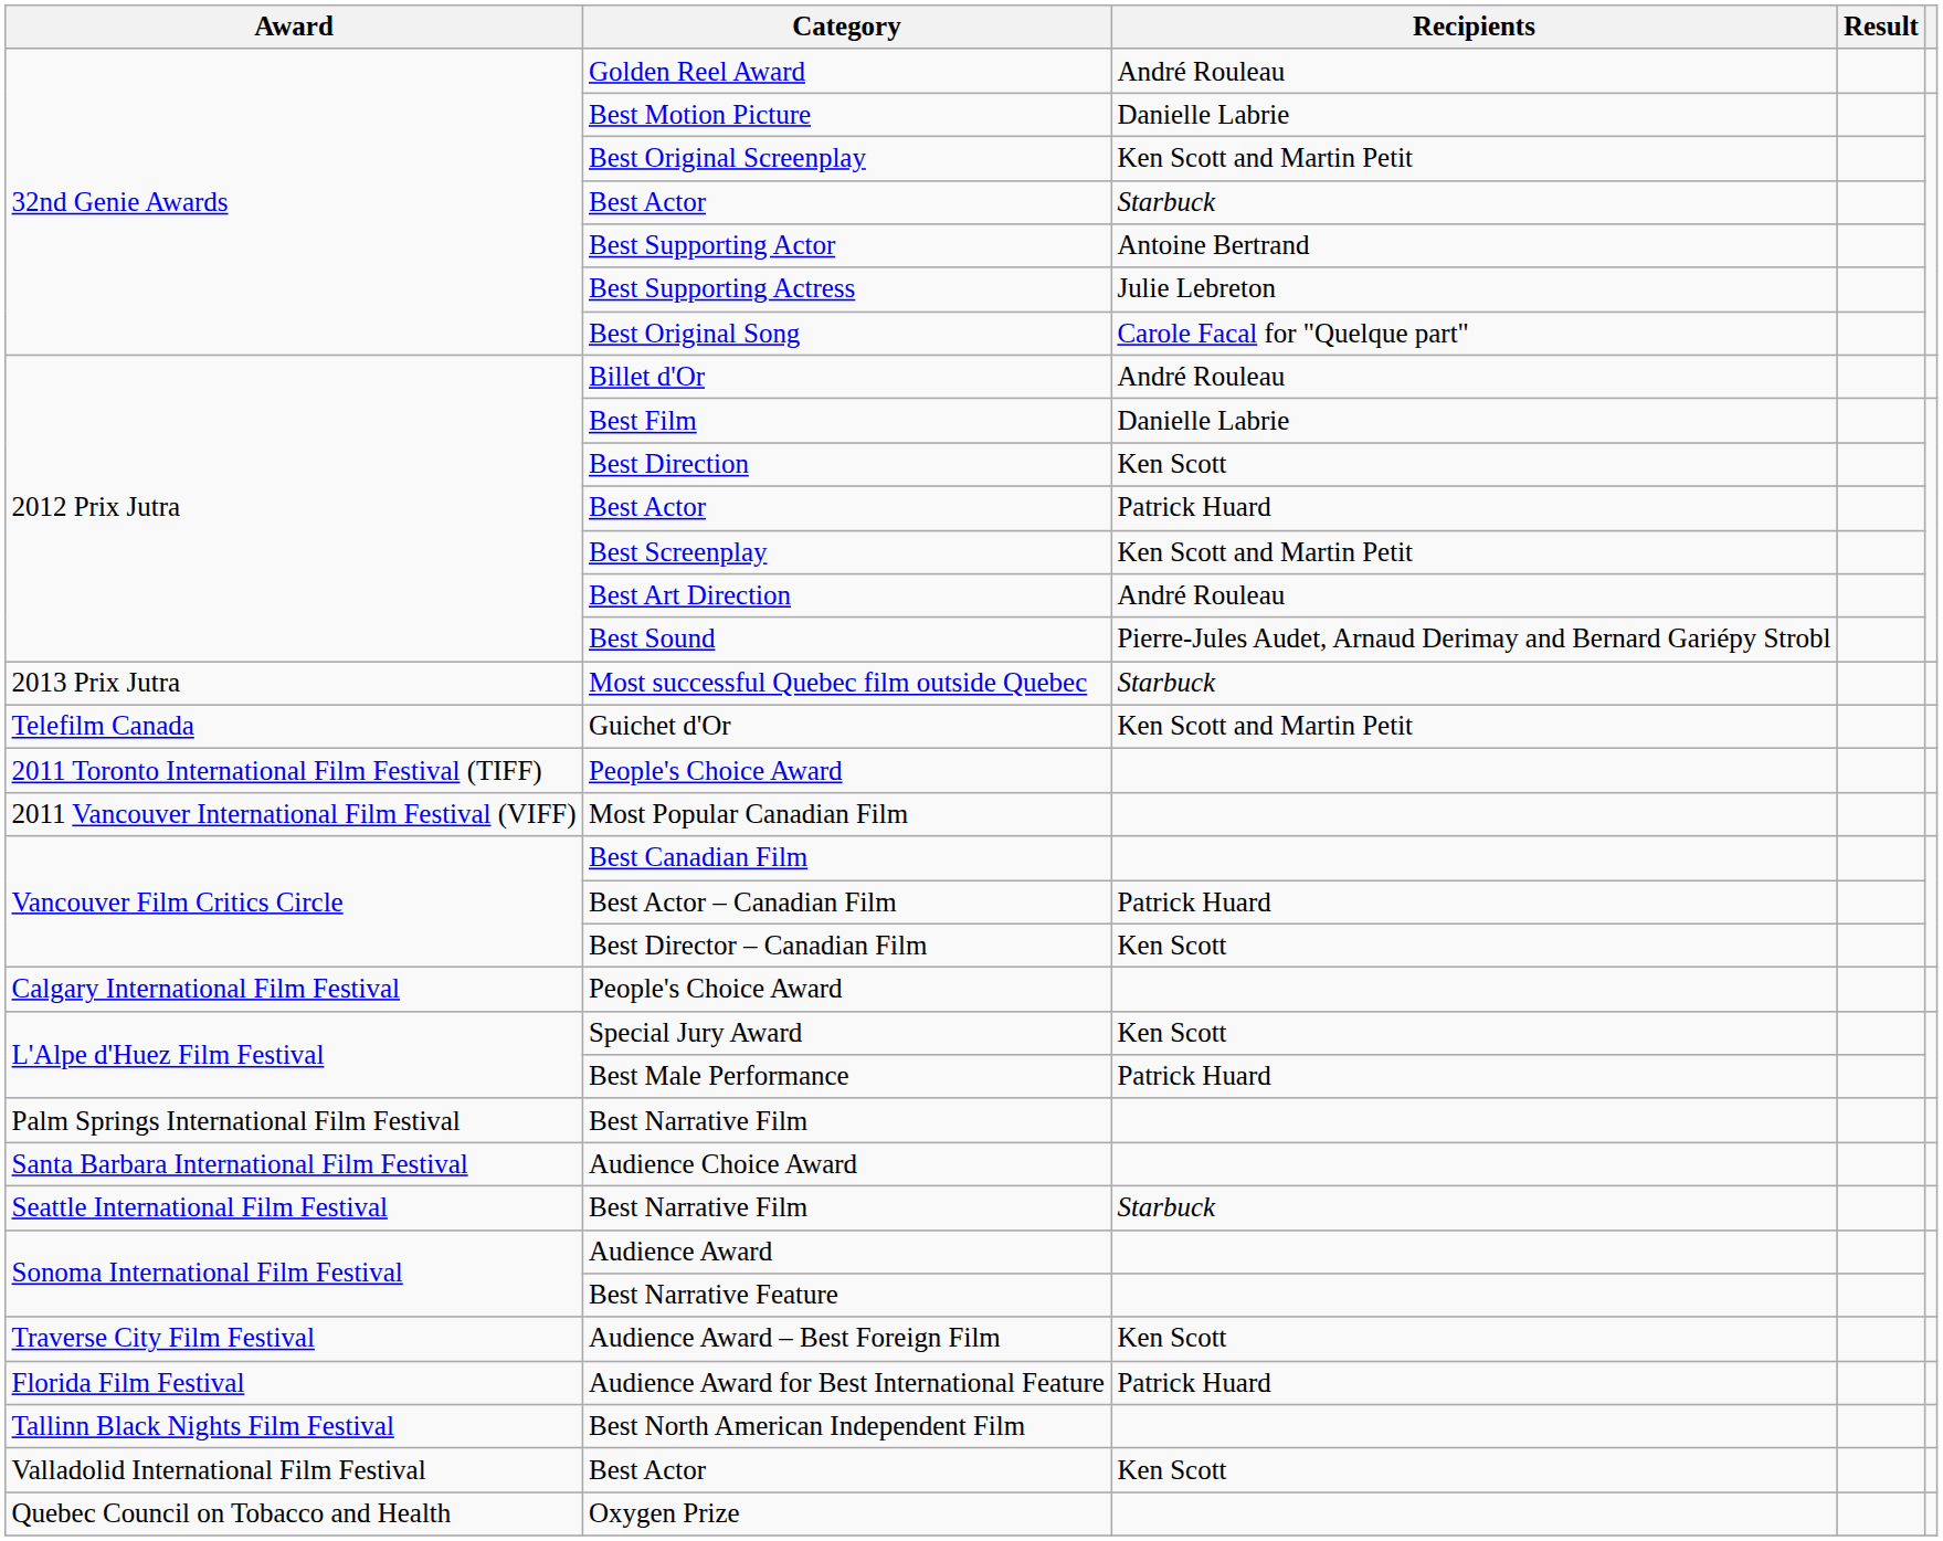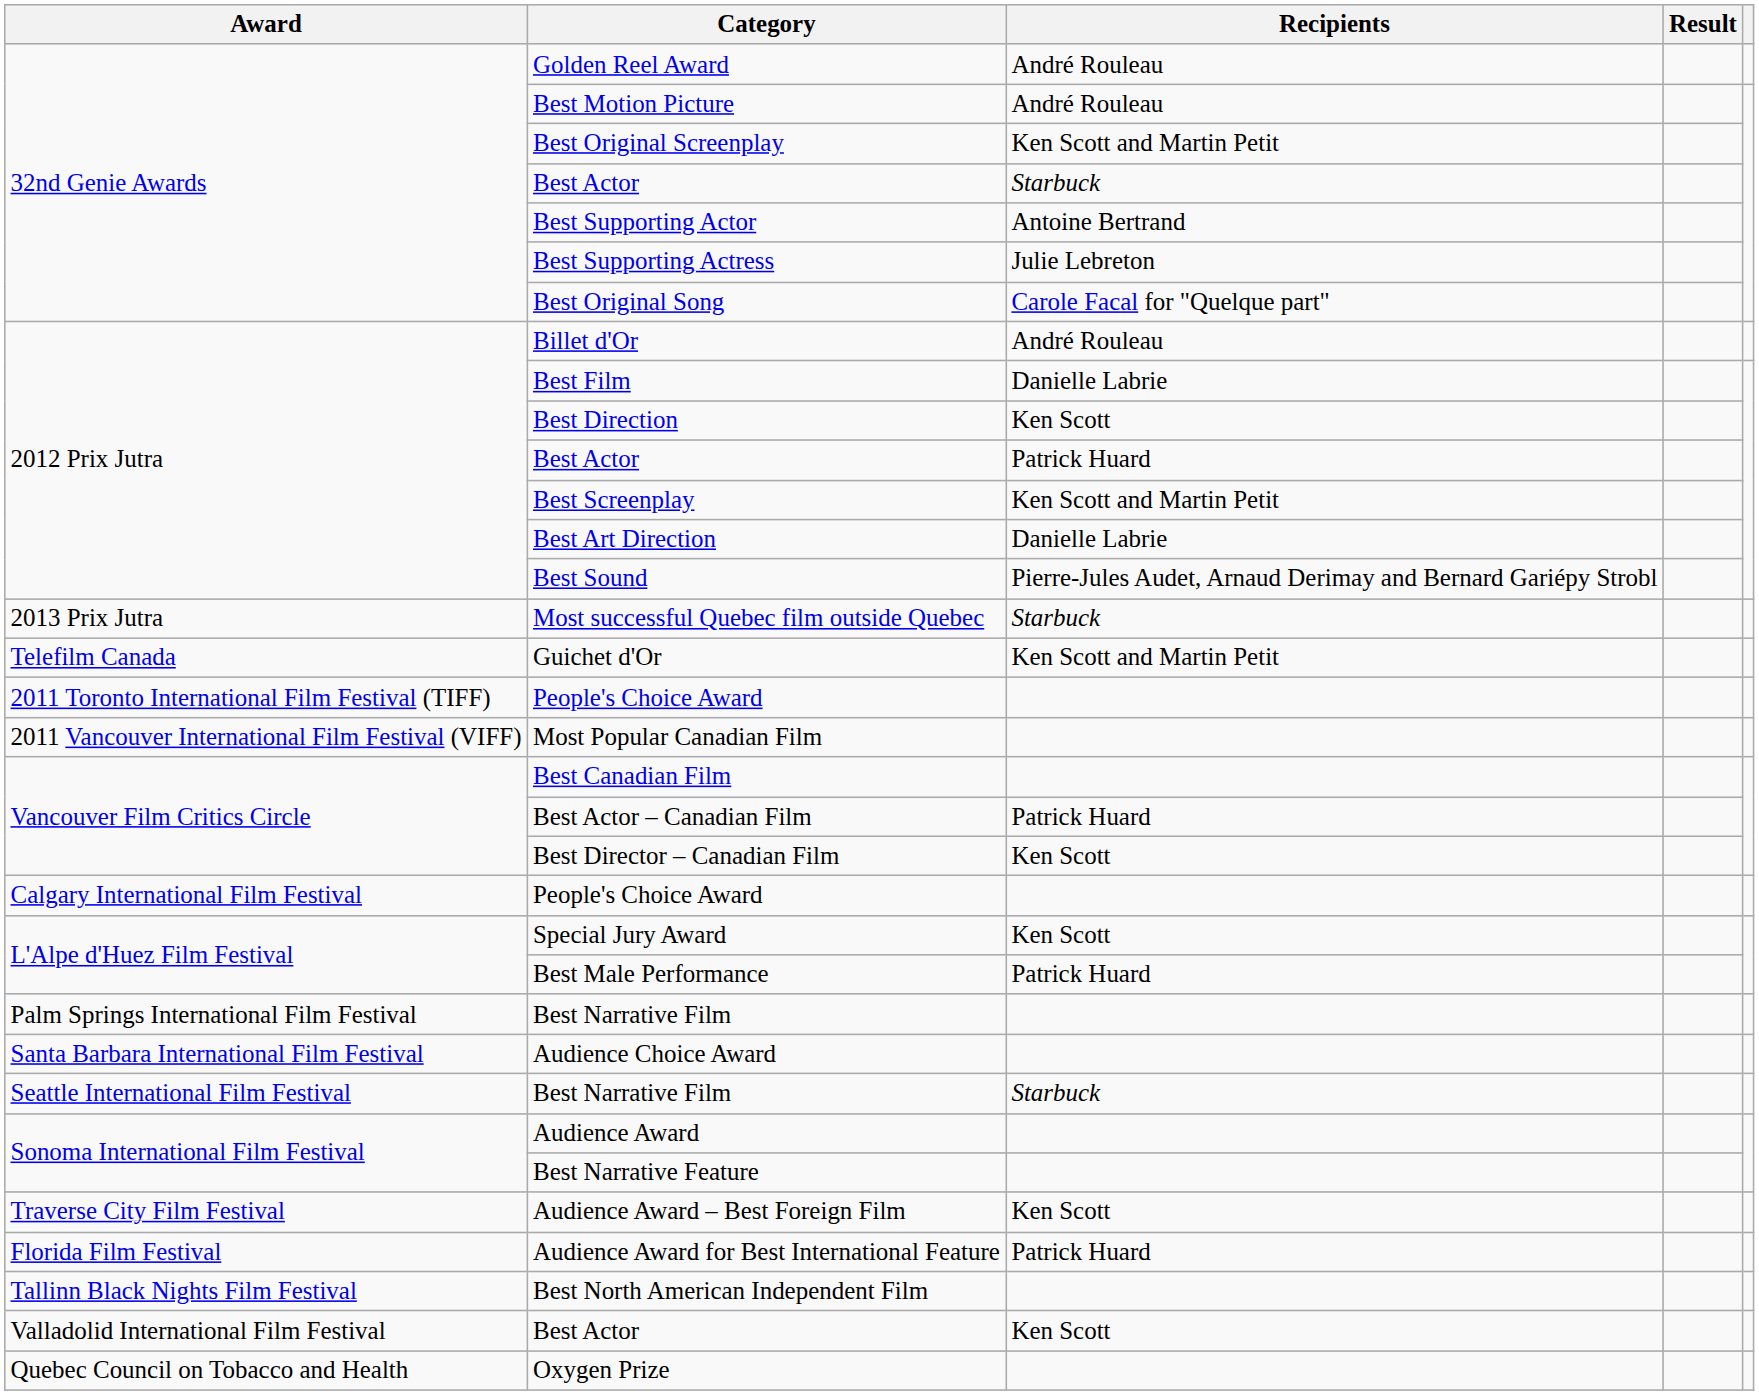 <table class="wikitable">
 <tr>
 <th style="text-align:center;">Award</th>
 <th style="text-align:center;">Category</th>
 <th style="text-align:center;">Recipients</th>
 <th style="text-align:center;">Result</th>
 <th style="text-align:center;"></th>
 </tr>
 <tr>
 <td rowspan="7"><a href='#'>32nd Genie Awards</a></td>
 <td><a href='#'>Golden Reel Award</a></td>
 <td>André Rouleau</td>
 <td></td>
 <td><br></td>
 </tr>
 <tr>
 <td><a href='#'>Best Motion Picture</a></td>
-<td>Danielle Labrie</td>
+<td>André Rouleau</td>
 <td></td>
 <td rowspan="6"><br></td>
 </tr>
 <tr>
 <td><a href='#'>Best Original Screenplay</a></td>
 <td>Ken Scott and Martin Petit</td>
 <td></td>
 </tr>
 <tr>
 <td><a href='#'>Best Actor</a></td>
 <td><em>Starbuck</em></td>
 <td></td>
 </tr>
 <tr>
 <td><a href='#'>Best Supporting Actor</a></td>
 <td>Antoine Bertrand</td>
 <td></td>
 </tr>
 <tr>
 <td><a href='#'>Best Supporting Actress</a></td>
 <td>Julie Lebreton</td>
 <td></td>
 </tr>
 <tr>
 <td><a href='#'>Best Original Song</a></td>
 <td><a href='#'>Carole Facal</a> for "Quelque part"</td>
 <td></td>
 </tr>
 <tr>
 <td rowspan="7">2012 Prix Jutra</td>
 <td><a href='#'>Billet d'Or</a></td>
 <td>André Rouleau</td>
 <td></td>
 <td></td>
 </tr>
 <tr>
 <td><a href='#'>Best Film</a></td>
 <td>Danielle Labrie</td>
 <td></td>
 <td rowspan="6"></td>
 </tr>
 <tr>
 <td><a href='#'>Best Direction</a></td>
 <td>Ken Scott</td>
 <td></td>
 </tr>
 <tr>
 <td><a href='#'>Best Actor</a></td>
 <td>Patrick Huard</td>
 <td></td>
 </tr>
 <tr>
 <td><a href='#'>Best Screenplay</a></td>
 <td>Ken Scott and Martin Petit</td>
 <td></td>
 </tr>
 <tr>
 <td><a href='#'>Best Art Direction</a></td>
-<td>André Rouleau</td>
+<td>Danielle Labrie</td>
 <td></td>
 </tr>
 <tr>
 <td><a href='#'>Best Sound</a></td>
 <td>Pierre-Jules Audet, Arnaud Derimay and Bernard Gariépy Strobl</td>
 <td></td>
 </tr>
 <tr>
 <td>2013 Prix Jutra</td>
 <td><a href='#'>Most successful Quebec film outside Quebec</a></td>
 <td><em>Starbuck</em></td>
 <td></td>
 <td></td>
 </tr>
 <tr>
 <td><a href='#'>Telefilm Canada</a></td>
 <td>Guichet d'Or</td>
 <td>Ken Scott and Martin Petit</td>
 <td></td>
 <td></td>
 </tr>
 <tr>
 <td><a href='#'>2011 Toronto International Film Festival</a> (TIFF)</td>
 <td><a href='#'>People's Choice Award</a></td>
 <td></td>
 <td></td>
 <td></td>
 </tr>
 <tr>
 <td>2011 <a href='#'>Vancouver International Film Festival</a> (VIFF)</td>
 <td>Most Popular Canadian Film</td>
 <td></td>
 <td></td>
 <td></td>
 </tr>
 <tr>
 <td rowspan="3"><a href='#'>Vancouver Film Critics Circle</a></td>
 <td><a href='#'>Best Canadian Film</a></td>
 <td></td>
 <td></td>
 <td rowspan="3"></td>
 </tr>
 <tr>
 <td>Best Actor – Canadian Film</td>
 <td>Patrick Huard</td>
 <td></td>
 </tr>
 <tr>
 <td>Best Director – Canadian Film</td>
 <td>Ken Scott</td>
 <td></td>
 </tr>
 <tr>
 <td><a href='#'>Calgary International Film Festival</a></td>
 <td>People's Choice Award</td>
 <td></td>
 <td></td>
 <td></td>
 </tr>
 <tr>
 <td rowspan="2"><a href='#'>L'Alpe d'Huez Film Festival</a></td>
 <td>Special Jury Award</td>
 <td>Ken Scott</td>
 <td></td>
 <td rowspan="2"></td>
 </tr>
 <tr>
 <td>Best Male Performance</td>
 <td>Patrick Huard</td>
 <td></td>
 </tr>
 <tr>
 <td>Palm Springs International Film Festival</td>
 <td>Best Narrative Film</td>
 <td></td>
 <td></td>
 <td></td>
 </tr>
 <tr>
 <td><a href='#'>Santa Barbara International Film Festival</a></td>
 <td>Audience Choice Award</td>
 <td></td>
 <td></td>
 <td></td>
 </tr>
 <tr>
 <td><a href='#'>Seattle International Film Festival</a></td>
 <td>Best Narrative Film</td>
 <td><em>Starbuck</em></td>
 <td></td>
 <td></td>
 </tr>
 <tr>
 <td rowspan="2"><a href='#'>Sonoma International Film Festival</a></td>
 <td>Audience Award</td>
 <td></td>
 <td></td>
 <td rowspan="2"></td>
 </tr>
 <tr>
 <td>Best Narrative Feature</td>
 <td></td>
 <td></td>
 </tr>
 <tr>
 <td><a href='#'>Traverse City Film Festival</a></td>
 <td>Audience Award – Best Foreign Film</td>
 <td>Ken Scott</td>
 <td></td>
 <td></td>
 </tr>
 <tr>
 <td><a href='#'>Florida Film Festival</a></td>
 <td>Audience Award for Best International Feature</td>
 <td>Patrick Huard</td>
 <td></td>
 <td></td>
 </tr>
 <tr>
 <td><a href='#'>Tallinn Black Nights Film Festival</a></td>
 <td>Best North American Independent Film</td>
 <td></td>
 <td></td>
 <td></td>
 </tr>
 <tr>
 <td>Valladolid International Film Festival</td>
 <td>Best Actor</td>
 <td>Ken Scott</td>
 <td></td>
 <td></td>
 </tr>
 <tr>
 <td>Quebec Council on Tobacco and Health</td>
 <td>Oxygen Prize</td>
 <td></td>
 <td></td>
 <td></td>
 </tr>
 </table>
